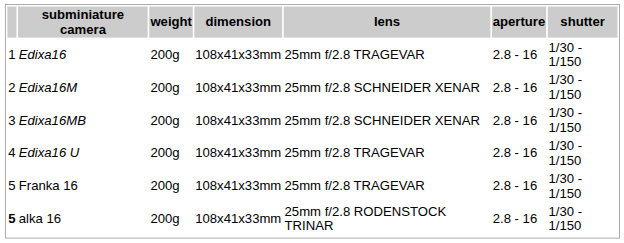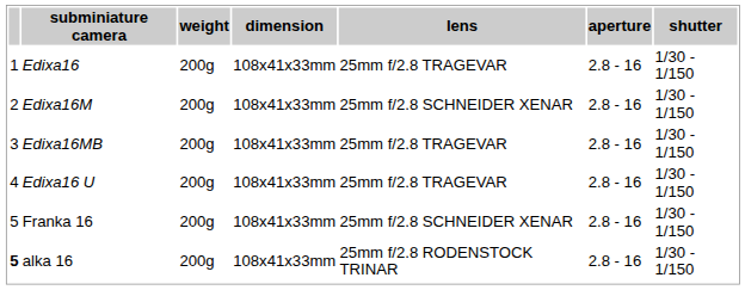 <table border="0" width="750" align="center" style="border: 1px solid #999; background-color:#FFFFFF">
 <tr align="center" bgcolor="#CCCCCC">
 <th></th>
 <th>subminiature camera</th>
 <th>weight</th>
 <th>dimension</th>
 <th>lens</th>
 <th>aperture</th>
 <th>shutter</th>
 </tr>
 <tr ----bgcolor="#EFEFEF">
 <td>1</td>
 <td><em>Edixa16</em></td>
 <td>200g</td>
 <td>108x41x33mm</td>
 <td>25mm f/2.8 TRAGEVAR</td>
 <td>2.8 - 16</td>
 <td>1/30 - 1/150</td>
 </tr>
 <tr ---->
 <td>2</td>
 <td><em>Edixa16M</em></td>
 <td>200g</td>
 <td>108x41x33mm</td>
 <td>25mm f/2.8 SCHNEIDER XENAR</td>
 <td>2.8 - 16</td>
 <td>1/30 - 1/150</td>
 </tr>
 <tr ---->
 <td>3</td>
 <td><em>Edixa16MB</em></td>
 <td>200g</td>
 <td>108x41x33mm</td>
-<td>25mm f/2.8 SCHNEIDER XENAR</td>
+<td>25mm f/2.8 TRAGEVAR</td>
 <td>2.8 - 16</td>
 <td>1/30 - 1/150</td>
 </tr>
 <tr ---->
 <td>4</td>
 <td><em>Edixa16 U</em></td>
 <td>200g</td>
 <td>108x41x33mm</td>
 <td>25mm f/2.8 TRAGEVAR</td>
 <td>2.8 - 16</td>
 <td>1/30 - 1/150</td>
 </tr>
 <tr ---->
 <td>5</td>
 <td>Franka 16</td>
 <td>200g</td>
 <td>108x41x33mm</td>
-<td>25mm f/2.8 TRAGEVAR</td>
+<td>25mm f/2.8 SCHNEIDER XENAR</td>
 <td>2.8 - 16</td>
 <td>1/30 - 1/150</td>
 </tr>
 <tr ---->
 <td><strong>5</strong></td>
 <td>alka 16</td>
 <td>200g</td>
 <td>108x41x33mm</td>
 <td>25mm f/2.8 RODENSTOCK TRINAR</td>
 <td>2.8 - 16</td>
 <td>1/30 - 1/150</td>
 </tr>
 <tr ---->
 </tr>
 </table>
